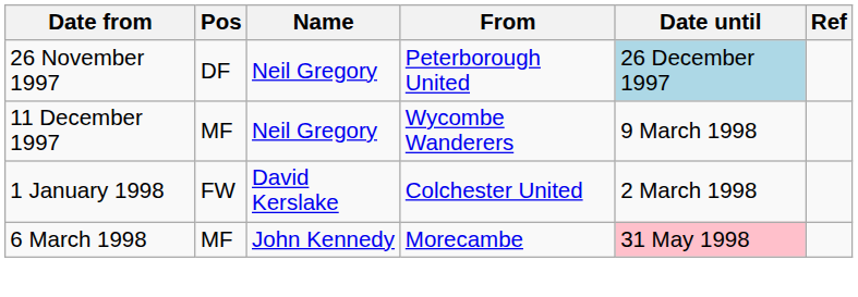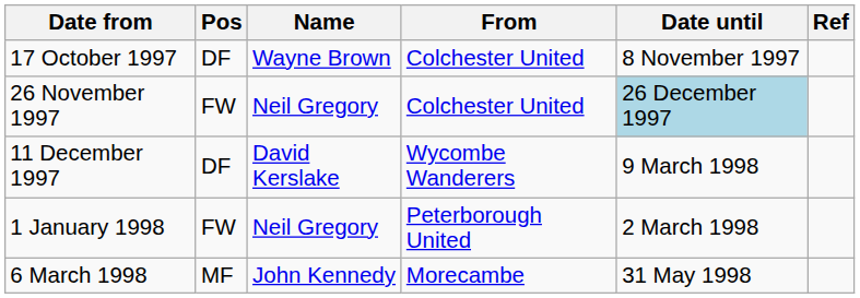 <table class="wikitable">
 <tr>
 <th>Date from</th>
 <th>Pos</th>
 <th>Name</th>
 <th>From</th>
 <th>Date until</th>
 <th>Ref</th>
 </tr>
 <tr>
+<td>17 October 1997</td>
+<td>DF</td>
+<td> <a href='#'>Wayne Brown</a></td>
+<td> <a href='#'>Colchester United</a></td>
+<td>8 November 1997</td>
+<td></td>
+</tr>
+<tr>
 <td>26 November 1997</td>
-<td>DF</td>
+<td>FW</td>
 <td> <a href='#'>Neil Gregory</a></td>
-<td> <a href='#'>Peterborough United</a></td>
+<td> <a href='#'>Colchester United</a></td>
 <td style="background: lightblue;">26 December 1997</td>
 <td></td>
 </tr>
 <tr>
 <td>11 December 1997</td>
-<td>MF</td>
-<td> <a href='#'>Neil Gregory</a></td>
+<td>DF</td>
+<td> <a href='#'>David Kerslake</a></td>
 <td> <a href='#'>Wycombe Wanderers</a></td>
 <td>9 March 1998</td>
 <td></td>
 </tr>
 <tr>
 <td>1 January 1998</td>
 <td>FW</td>
-<td> <a href='#'>David Kerslake</a></td>
-<td> <a href='#'>Colchester United</a></td>
+<td> <a href='#'>Neil Gregory</a></td>
+<td> <a href='#'>Peterborough United</a></td>
 <td>2 March 1998</td>
 <td></td>
 </tr>
 <tr>
 <td>6 March 1998</td>
 <td>MF</td>
 <td> <a href='#'>John Kennedy</a></td>
 <td> <a href='#'>Morecambe</a></td>
-<td style="background: pink;">31 May 1998</td>
+<td>31 May 1998</td>
 <td></td>
 </tr>
 </table>
